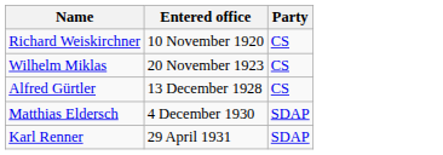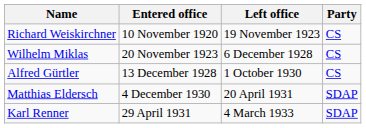 <table class="wikitable">
 <tr>
 <th>Name</th>
 <th>Entered office</th>
+<th>Left office</th>
 <th>Party</th>
 </tr>
 <tr>
 <td><a href='#'>Richard Weiskirchner</a></td>
 <td>10 November 1920</td>
+<td>19 November 1923</td>
 <td><a href='#'>CS</a></td>
 </tr>
 <tr>
 <td><a href='#'>Wilhelm Miklas</a></td>
 <td>20 November 1923</td>
+<td>6 December 1928</td>
 <td><a href='#'>CS</a></td>
 </tr>
 <tr>
 <td><a href='#'>Alfred Gürtler</a></td>
 <td>13 December 1928</td>
+<td>1 October 1930</td>
 <td><a href='#'>CS</a></td>
 </tr>
 <tr>
 <td><a href='#'>Matthias Eldersch</a></td>
 <td>4 December 1930</td>
+<td>20 April 1931</td>
 <td><a href='#'>SDAP</a></td>
 </tr>
 <tr>
 <td><a href='#'>Karl Renner</a></td>
 <td>29 April 1931</td>
+<td>4 March 1933</td>
 <td><a href='#'>SDAP</a></td>
 </tr>
 </table>
